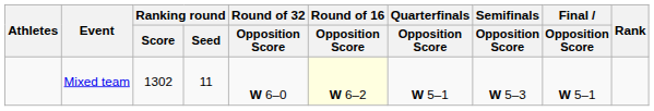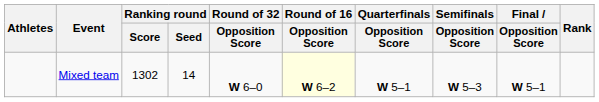 <table class="wikitable" style="font-size:90%;">
 <tr>
 <th rowspan="2">Athletes</th>
 <th rowspan="2">Event</th>
 <th colspan="2">Ranking round</th>
 <th>Round of 32</th>
 <th>Round of 16</th>
 <th>Quarterfinals</th>
 <th>Semifinals</th>
 <th>Final / </th>
 <th rowspan=2>Rank</th>
 </tr>
 <tr style="font-size:95%">
 <th>Score</th>
 <th>Seed</th>
 <th>Opposition<br>Score</th>
 <th>Opposition<br>Score</th>
 <th>Opposition<br>Score</th>
 <th>Opposition<br>Score</th>
 <th>Opposition<br>Score</th>
 </tr>
 <tr align=center>
 <td align=left><br></td>
 <td rowspan=2><a href='#'>Mixed team</a></td>
 <td>1302</td>
-<td>11</td>
+<td>14</td>
 <td><br><br><strong>W</strong> 6–0</td>
 <td style="background: lightyellow;"><br><br><strong>W</strong> 6–2</td>
 <td><br><br><strong>W</strong> 5–1</td>
 <td><br><br><strong>W</strong> 5–3</td>
 <td><br><br><strong>W</strong> 5–1</td>
 <td></td>
 </tr>
 </table>
